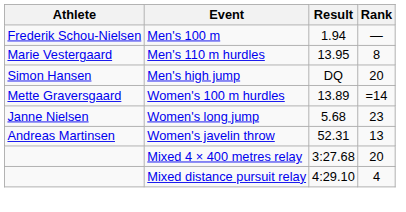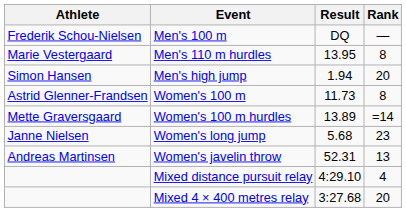 <table class="wikitable" style="font-size:90%; text-align:center;">
 <tr>
 <th>Athlete</th>
 <th>Event</th>
 <th>Result</th>
 <th>Rank</th>
 </tr>
 <tr>
 <td style="text-align:left;"><a href='#'>Frederik Schou-Nielsen</a></td>
 <td style="text-align:left;"><a href='#'>Men's 100 m</a></td>
-<td>1.94</td>
+<td>DQ</td>
 <td>—</td>
 </tr>
 <tr>
 <td style="text-align:left;"><a href='#'>Marie Vestergaard</a></td>
 <td style="text-align:left;"><a href='#'>Men's 110 m hurdles</a></td>
 <td>13.95</td>
 <td>8</td>
 </tr>
 <tr>
 <td style="text-align:left;"><a href='#'>Simon Hansen</a></td>
 <td style="text-align:left;"><a href='#'>Men's high jump</a></td>
-<td>DQ</td>
+<td>1.94</td>
 <td>20</td>
+</tr>
+<tr>
+<td style="text-align:left;"><a href='#'>Astrid Glenner-Frandsen</a></td>
+<td style="text-align:left;"><a href='#'>Women's 100 m</a></td>
+<td>11.73</td>
+<td>8</td>
 </tr>
 <tr>
 <td style="text-align:left;"><a href='#'>Mette Graversgaard</a></td>
 <td style="text-align:left;"><a href='#'>Women's 100 m hurdles</a></td>
 <td>13.89</td>
 <td>=14</td>
 </tr>
 <tr>
 <td style="text-align:left;"><a href='#'>Janne Nielsen</a></td>
 <td style="text-align:left;"><a href='#'>Women's long jump</a></td>
 <td>5.68</td>
 <td>23</td>
 </tr>
 <tr>
 <td style="text-align:left;"><a href='#'>Andreas Martinsen</a></td>
 <td style="text-align:left;"><a href='#'>Women's javelin throw</a></td>
 <td>52.31</td>
 <td>13</td>
 </tr>
 <tr>
 <td style="text-align:left;"></td>
+<td style="text-align:left;"><a href='#'>Mixed distance pursuit relay</a></td>
+<td>4:29.10</td>
+<td>4</td>
+</tr>
+<tr>
+<td style="text-align:left;"></td>
 <td style="text-align:left;"><a href='#'>Mixed 4 × 400 metres relay</a></td>
 <td>3:27.68</td>
 <td>20</td>
 </tr>
-<tr>
-<td style="text-align:left;"></td>
-<td style="text-align:left;"><a href='#'>Mixed distance pursuit relay</a></td>
-<td>4:29.10</td>
-<td>4</td>
-</tr>
 </table>
